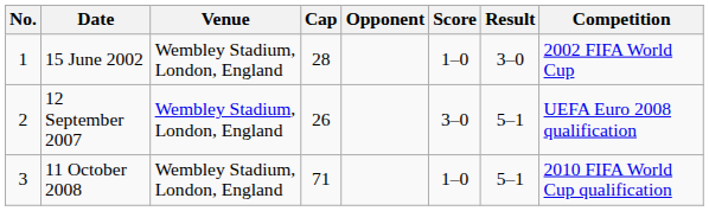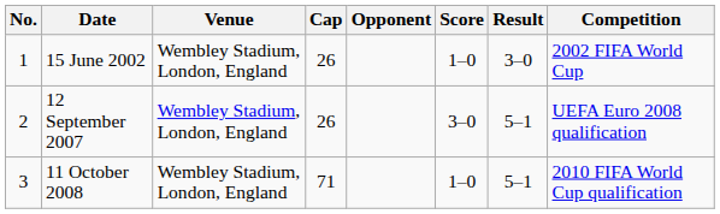 <table class="wikitable sortable">
 <tr>
 <th scope="col">No.</th>
 <th scope="col" data-sort-type="date">Date</th>
 <th scope="col">Venue</th>
 <th scope="col">Cap</th>
 <th scope="col">Opponent</th>
 <th scope="col">Score</th>
 <th scope="col">Result</th>
 <th scope="col">Competition</th>
 </tr>
 <tr>
 <td align="center">1</td>
 <td>15 June 2002</td>
 <td>Wembley Stadium, London, England</td>
-<td align="center">28</td>
+<td align="center">26</td>
 <td></td>
 <td align="center">1–0</td>
 <td align="center">3–0</td>
 <td><a href='#'>2002 FIFA World Cup</a></td>
 </tr>
 <tr>
 <td align="center">2</td>
 <td>12 September 2007</td>
 <td><a href='#'>Wembley Stadium</a>, London, England</td>
 <td align="center">26</td>
 <td></td>
 <td align="center">3–0</td>
 <td align="center">5–1</td>
 <td><a href='#'>UEFA Euro 2008 qualification</a></td>
 </tr>
 <tr>
 <td align="center">3</td>
 <td>11 October 2008</td>
 <td>Wembley Stadium, London, England</td>
 <td align="center">71</td>
 <td></td>
 <td align="center">1–0</td>
 <td align="center">5–1</td>
 <td><a href='#'>2010 FIFA World Cup qualification</a></td>
 </tr>
 </table>
